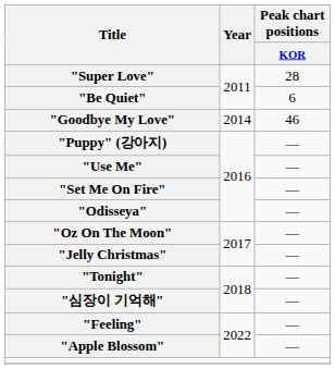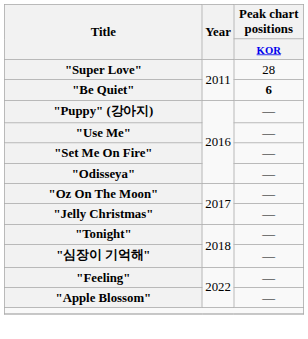 <table class="wikitable plainrowheaders" style="text-align:center;">
 <tr>
 <th scope="col" rowspan="2" style="width:15em;">Title</th>
 <th scope="col" rowspan="2">Year</th>
 <th scope="col" colspan="1" style="width:5em;">Peak chart positions</th>
 </tr>
 <tr>
 <th><small><a href='#'>KOR</a><br></small></th>
 </tr>
 <tr>
 <th scope="row">"Super Love"</th>
 <td rowspan="2">2011</td>
 <td>28</td>
 </tr>
 <tr>
 <th scope="row">"Be Quiet"<br></th>
-<td>6</td>
-</tr>
-<tr>
-<th scope="row">"Goodbye My Love"<br></th>
-<td>2014</td>
-<td>46</td>
+<td><strong>6</strong></td>
 </tr>
 <tr>
 <th scope="row">"Puppy" (강아지)</th>
 <td rowspan="4">2016</td>
 <td>—</td>
 </tr>
 <tr>
 <th scope="row">"Use Me"<br></th>
 <td>—</td>
 </tr>
 <tr>
 <th scope="row">"Set Me On Fire"</th>
 <td>—</td>
 </tr>
 <tr>
 <th scope="row">"Odisseya"</th>
 <td>—</td>
 </tr>
 <tr>
 <th scope="row">"Oz On The Moon"</th>
 <td rowspan="2">2017</td>
 <td>—</td>
 </tr>
 <tr>
 <th scope="row">"Jelly Christmas"</th>
 <td>—</td>
 </tr>
 <tr>
 <th scope="row">"Tonight"</th>
 <td rowspan="2">2018</td>
 <td>—</td>
 </tr>
 <tr>
 <th scope="row">"심장이 기억해"</th>
 <td>—</td>
 </tr>
 <tr>
 <th scope="row">"Feeling"</th>
 <td rowspan="2">2022</td>
 <td>—</td>
 </tr>
 <tr>
 <th scope="row">"Apple Blossom"</th>
 <td>—</td>
 </tr>
 <tr>
 <td colspan="3"></td>
 </tr>
 <tr>
 </tr>
 </table>
